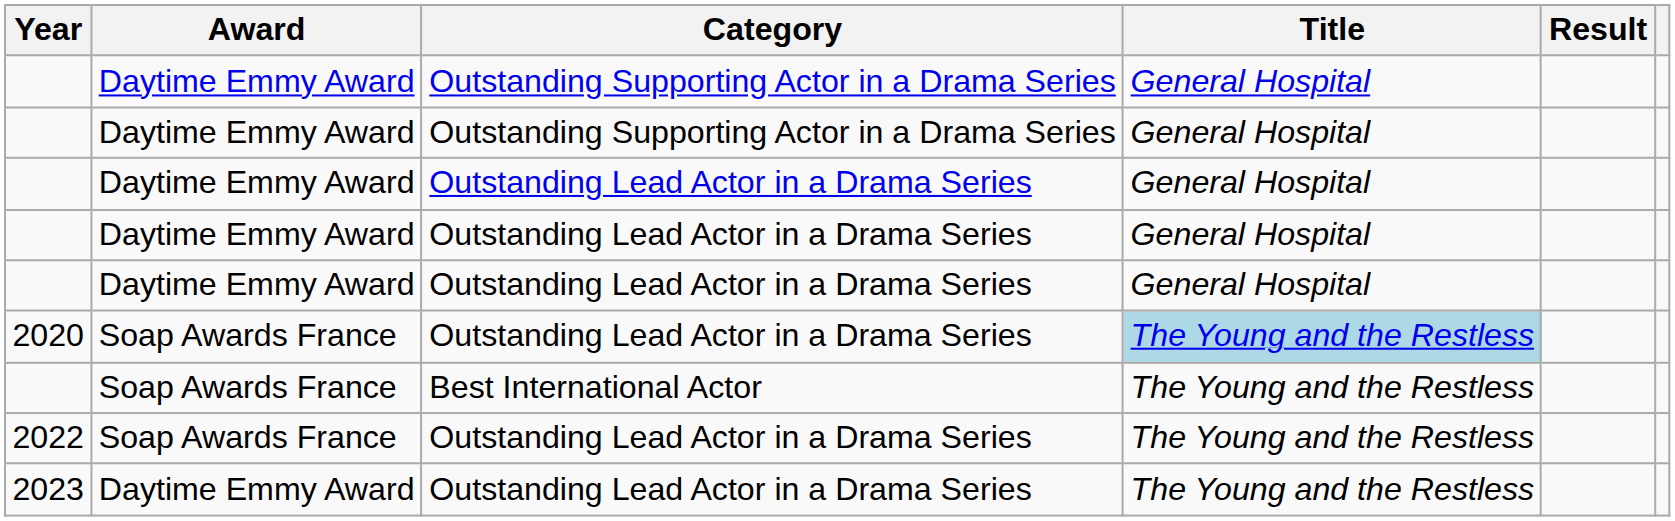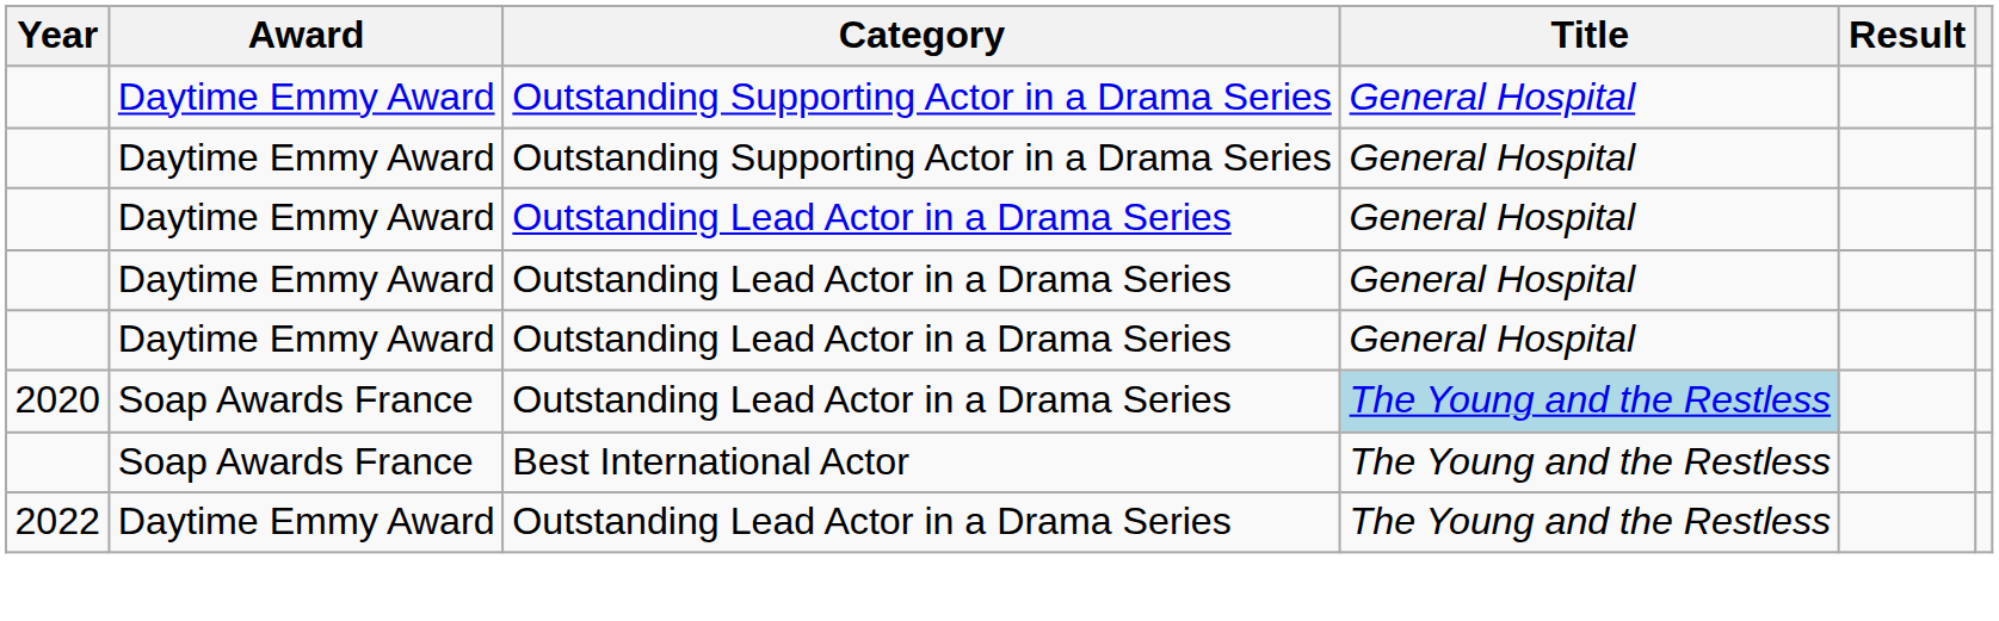 <table class="wikitable sortable plainrowheaders">
 <tr>
 <th scope="col">Year</th>
 <th scope="col">Award</th>
 <th scope="col">Category</th>
 <th scope="col">Title</th>
 <th scope="col">Result</th>
 <th scope="col" class="unsortable"></th>
 </tr>
 <tr>
 <td></td>
 <td><a href='#'>Daytime Emmy Award</a></td>
 <td><a href='#'>Outstanding Supporting Actor in a Drama Series</a></td>
 <td><em><a href='#'>General Hospital</a></em></td>
 <td></td>
 <td></td>
 </tr>
 <tr>
 <td></td>
 <td>Daytime Emmy Award</td>
 <td>Outstanding Supporting Actor in a Drama Series</td>
 <td><em>General Hospital</em></td>
 <td></td>
 <td></td>
 </tr>
 <tr>
 <td></td>
 <td>Daytime Emmy Award</td>
 <td><a href='#'>Outstanding Lead Actor in a Drama Series</a></td>
 <td><em>General Hospital</em></td>
 <td></td>
 <td></td>
 </tr>
 <tr>
 <td></td>
 <td>Daytime Emmy Award</td>
 <td>Outstanding Lead Actor in a Drama Series</td>
 <td><em>General Hospital</em></td>
 <td></td>
 <td></td>
 </tr>
 <tr>
 <td></td>
 <td>Daytime Emmy Award</td>
 <td>Outstanding Lead Actor in a Drama Series</td>
 <td><em>General Hospital</em></td>
 <td></td>
 <td></td>
 </tr>
 <tr>
 <td style="text-align:center;">2020</td>
 <td>Soap Awards France</td>
 <td>Outstanding Lead Actor in a Drama Series</td>
 <td style="background: lightblue;"><em><a href='#'>The Young and the Restless</a></em></td>
 <td></td>
 <td style="text-align:center;"></td>
 </tr>
 <tr>
 <td></td>
 <td>Soap Awards France</td>
 <td>Best International Actor</td>
 <td><em>The Young and the Restless</em></td>
 <td></td>
 <td></td>
 </tr>
 <tr>
 <td style="text-align:center;">2022</td>
-<td>Soap Awards France</td>
-<td>Outstanding Lead Actor in a Drama Series</td>
-<td><em>The Young and the Restless</em></td>
-<td></td>
-<td></td>
-</tr>
-<tr>
-<td style="text-align:center;">2023</td>
 <td>Daytime Emmy Award</td>
 <td>Outstanding Lead Actor in a Drama Series</td>
 <td><em>The Young and the Restless</em></td>
 <td></td>
 <td></td>
 </tr>
 </table>
